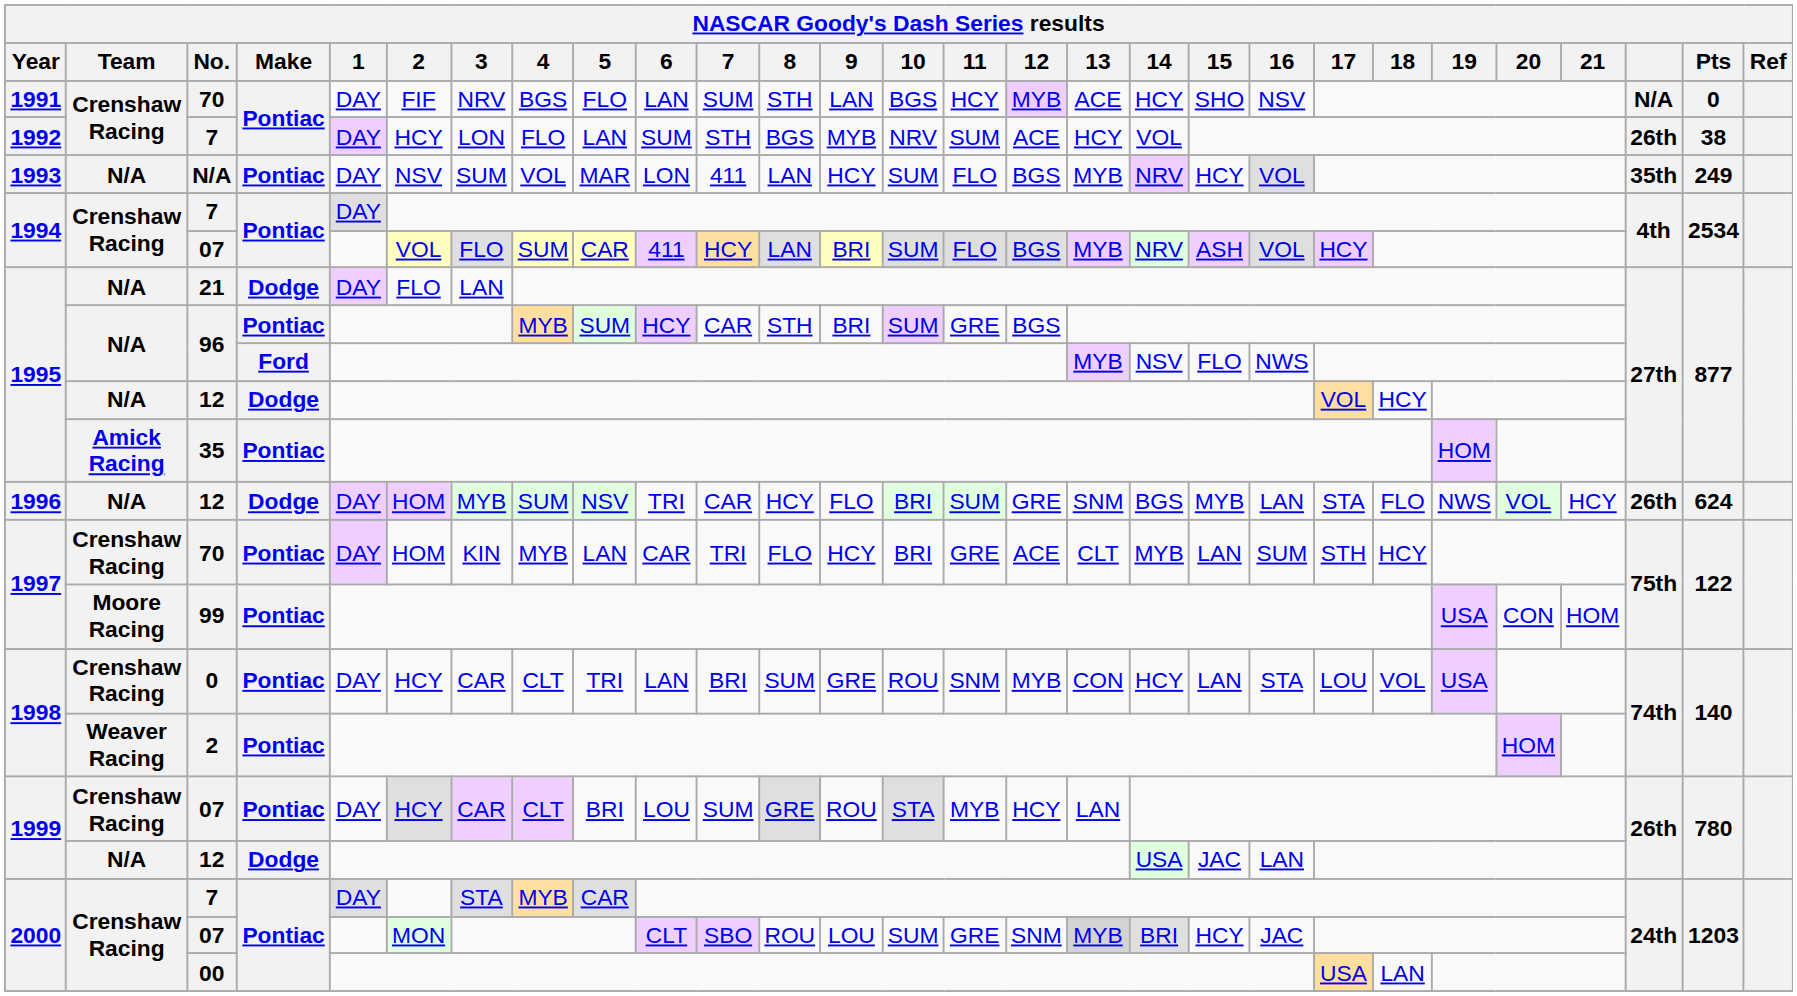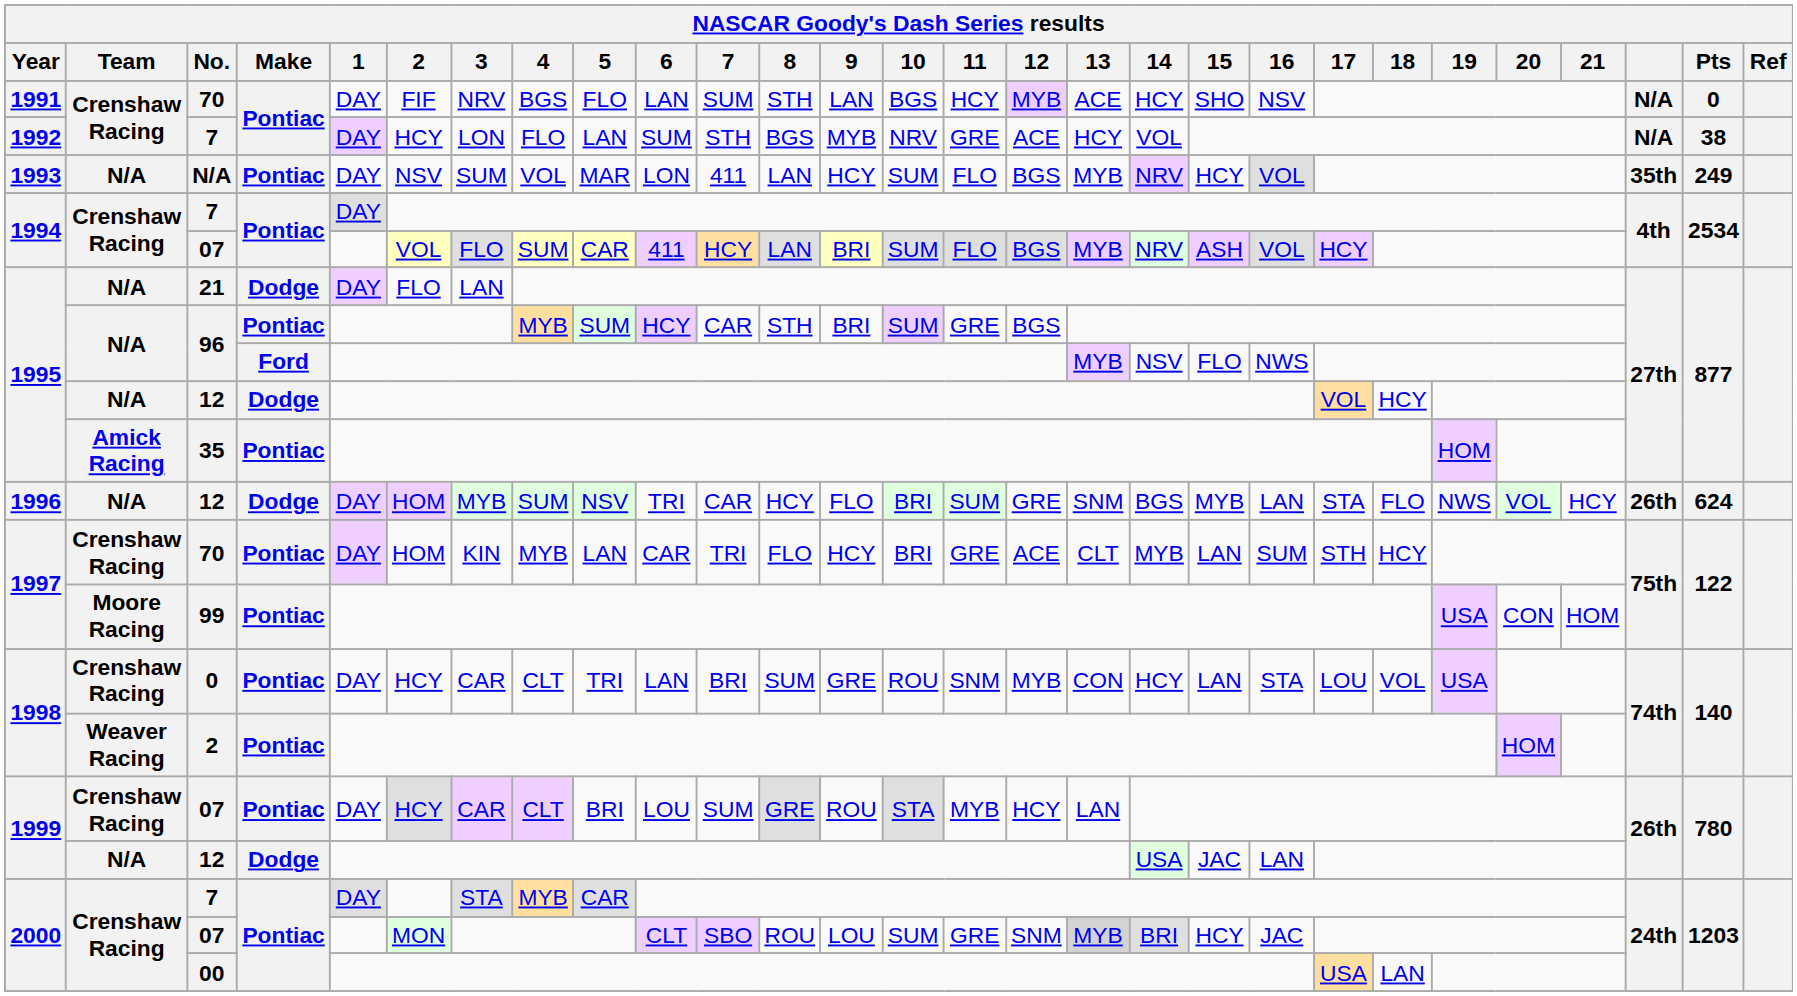 <table class="wikitable" style="text-align:center; font-size:75%">
 <tr>
 <th colspan=32><a href='#'>NASCAR Goody's Dash Series</a> results</th>
 </tr>
 <tr>
 <th>Year</th>
 <th>Team</th>
 <th>No.</th>
 <th>Make</th>
 <th>1</th>
 <th>2</th>
 <th>3</th>
 <th>4</th>
 <th>5</th>
 <th>6</th>
 <th>7</th>
 <th>8</th>
 <th>9</th>
 <th>10</th>
 <th>11</th>
 <th>12</th>
 <th>13</th>
 <th>14</th>
 <th>15</th>
 <th>16</th>
 <th>17</th>
 <th>18</th>
 <th>19</th>
 <th>20</th>
 <th>21</th>
 <th></th>
 <th>Pts</th>
 <th>Ref</th>
 </tr>
 <tr>
 <th><a href='#'>1991</a></th>
 <th rowspan=2>Crenshaw Racing</th>
 <th>70</th>
 <th rowspan=2><a href='#'>Pontiac</a></th>
 <td><a href='#'>DAY</a></td>
 <td><a href='#'>FIF</a></td>
 <td><a href='#'>NRV</a></td>
 <td><a href='#'>BGS</a></td>
 <td><a href='#'>FLO</a></td>
 <td><a href='#'>LAN</a></td>
 <td><a href='#'>SUM</a></td>
 <td><a href='#'>STH</a></td>
 <td><a href='#'>LAN</a></td>
 <td><a href='#'>BGS</a></td>
 <td><a href='#'>HCY</a></td>
 <td style="background:#EFCFFF;"><a href='#'>MYB</a><br></td>
 <td><a href='#'>ACE</a></td>
 <td><a href='#'>HCY</a></td>
 <td><a href='#'>SHO</a></td>
 <td><a href='#'>NSV</a></td>
 <td colspan=5></td>
 <th>N/A</th>
 <th>0</th>
 <th></th>
 </tr>
 <tr>
 <th><a href='#'>1992</a></th>
 <th>7</th>
 <td style="background:#EFCFFF;"><a href='#'>DAY</a><br></td>
 <td><a href='#'>HCY</a></td>
 <td><a href='#'>LON</a></td>
 <td><a href='#'>FLO</a></td>
 <td><a href='#'>LAN</a></td>
 <td><a href='#'>SUM</a></td>
 <td><a href='#'>STH</a></td>
 <td><a href='#'>BGS</a></td>
 <td><a href='#'>MYB</a></td>
 <td><a href='#'>NRV</a></td>
-<td><a href='#'>SUM</a></td>
+<td><a href='#'>GRE</a></td>
 <td><a href='#'>ACE</a></td>
 <td><a href='#'>HCY</a></td>
 <td><a href='#'>VOL</a></td>
 <td colspan=7></td>
-<th>26th</th>
+<th>N/A</th>
 <th>38</th>
 <th></th>
 </tr>
 <tr>
 <th><a href='#'>1993</a></th>
 <th>N/A</th>
 <th>N/A</th>
 <th><a href='#'>Pontiac</a></th>
 <td><a href='#'>DAY</a></td>
 <td><a href='#'>NSV</a></td>
 <td><a href='#'>SUM</a></td>
 <td><a href='#'>VOL</a></td>
 <td><a href='#'>MAR</a></td>
 <td><a href='#'>LON</a></td>
 <td><a href='#'>411</a></td>
 <td><a href='#'>LAN</a></td>
 <td><a href='#'>HCY</a></td>
 <td><a href='#'>SUM</a></td>
 <td><a href='#'>FLO</a></td>
 <td><a href='#'>BGS</a></td>
 <td><a href='#'>MYB</a></td>
 <td style="background:#EFCFFF;"><a href='#'>NRV</a><br></td>
 <td><a href='#'>HCY</a></td>
 <td style="background:#DFDFDF;"><a href='#'>VOL</a><br></td>
 <td colspan=5></td>
 <th>35th</th>
 <th>249</th>
 <th></th>
 </tr>
 <tr>
 <th rowspan=2><a href='#'>1994</a></th>
 <th rowspan=2>Crenshaw Racing</th>
 <th>7</th>
 <th rowspan=2><a href='#'>Pontiac</a></th>
 <td style="background:#DFDFDF;"><a href='#'>DAY</a><br></td>
 <td colspan=20></td>
 <th rowspan=2>4th</th>
 <th rowspan=2>2534</th>
 <th rowspan=2></th>
 </tr>
 <tr>
 <th>07</th>
 <td></td>
 <td style="background:#FFFFBF;"><a href='#'>VOL</a><br></td>
 <td style="background:#DFDFDF;"><a href='#'>FLO</a><br></td>
 <td style="background:#FFFFBF;"><a href='#'>SUM</a><br></td>
 <td style="background:#FFFFBF;"><a href='#'>CAR</a><br></td>
 <td style="background:#EFCFFF;"><a href='#'>411</a><br></td>
 <td style="background:#FFDF9F;"><a href='#'>HCY</a><br></td>
 <td style="background:#DFDFDF;"><a href='#'>LAN</a><br></td>
 <td style="background:#FFFFBF;"><a href='#'>BRI</a><br></td>
 <td style="background:#DFDFDF;"><a href='#'>SUM</a><br></td>
 <td style="background:#DFDFDF;"><a href='#'>FLO</a><br></td>
 <td style="background:#DFDFDF;"><a href='#'>BGS</a><br></td>
 <td style="background:#EFCFFF;"><a href='#'>MYB</a><br></td>
 <td style="background:#DFFFDF;"><a href='#'>NRV</a><br></td>
 <td style="background:#EFCFFF;"><a href='#'>ASH</a><br></td>
 <td style="background:#DFDFDF;"><a href='#'>VOL</a><br></td>
 <td style="background:#EFCFFF;"><a href='#'>HCY</a><br></td>
 <td colspan=4></td>
 </tr>
 <tr>
 <th rowspan=5><a href='#'>1995</a></th>
 <th>N/A</th>
 <th>21</th>
 <th><a href='#'>Dodge</a></th>
 <td style="background:#EFCFFF;"><a href='#'>DAY</a><br></td>
 <td><a href='#'>FLO</a></td>
 <td><a href='#'>LAN</a></td>
 <td colspan=18></td>
 <th rowspan=5>27th</th>
 <th rowspan=5>877</th>
 <th rowspan=5></th>
 </tr>
 <tr>
 <th rowspan=2>N/A</th>
 <th rowspan=2>96</th>
 <th><a href='#'>Pontiac</a></th>
 <td colspan=3></td>
 <td style="background:#FFDF9F;"><a href='#'>MYB</a><br></td>
 <td style="background:#DFFFDF;"><a href='#'>SUM</a><br></td>
 <td style="background:#EFCFFF;"><a href='#'>HCY</a><br></td>
 <td><a href='#'>CAR</a></td>
 <td><a href='#'>STH</a></td>
 <td><a href='#'>BRI</a></td>
 <td style="background:#EFCFFF;"><a href='#'>SUM</a><br></td>
 <td><a href='#'>GRE</a></td>
 <td><a href='#'>BGS</a></td>
 <td colspan=9></td>
 </tr>
 <tr>
 <th><a href='#'>Ford</a></th>
 <td colspan=12></td>
 <td style="background:#EFCFFF;"><a href='#'>MYB</a><br></td>
 <td><a href='#'>NSV</a></td>
 <td><a href='#'>FLO</a></td>
 <td><a href='#'>NWS</a></td>
 <td colspan=5></td>
 </tr>
 <tr>
 <th>N/A</th>
 <th>12</th>
 <th><a href='#'>Dodge</a></th>
 <td colspan=16></td>
 <td style="background:#FFDF9F;"><a href='#'>VOL</a><br></td>
 <td><a href='#'>HCY</a></td>
 <td colspan=3></td>
 </tr>
 <tr>
 <th><a href='#'>Amick Racing</a></th>
 <th>35</th>
 <th><a href='#'>Pontiac</a></th>
 <td colspan=18></td>
 <td style="background:#EFCFFF;"><a href='#'>HOM</a><br></td>
 <td colspan=2></td>
 </tr>
 <tr>
 <th><a href='#'>1996</a></th>
 <th>N/A</th>
 <th>12</th>
 <th><a href='#'>Dodge</a></th>
 <td style="background:#EFCFFF;"><a href='#'>DAY</a><br></td>
 <td style="background:#EFCFFF;"><a href='#'>HOM</a><br></td>
 <td style="background:#DFFFDF;"><a href='#'>MYB</a><br></td>
 <td style="background:#DFFFDF;"><a href='#'>SUM</a><br></td>
 <td style="background:#DFFFDF;"><a href='#'>NSV</a><br></td>
 <td><a href='#'>TRI</a></td>
 <td><a href='#'>CAR</a></td>
 <td><a href='#'>HCY</a></td>
 <td><a href='#'>FLO</a></td>
 <td style="background:#DFFFDF;"><a href='#'>BRI</a><br></td>
 <td style="background:#DFFFDF;"><a href='#'>SUM</a><br></td>
 <td><a href='#'>GRE</a></td>
 <td><a href='#'>SNM</a></td>
 <td><a href='#'>BGS</a></td>
 <td><a href='#'>MYB</a></td>
 <td><a href='#'>LAN</a></td>
 <td><a href='#'>STA</a></td>
 <td><a href='#'>FLO</a></td>
 <td><a href='#'>NWS</a></td>
 <td style="background:#DFFFDF;"><a href='#'>VOL</a><br></td>
 <td><a href='#'>HCY</a></td>
 <th>26th</th>
 <th>624</th>
 <th></th>
 </tr>
 <tr>
 <th rowspan=2><a href='#'>1997</a></th>
 <th>Crenshaw Racing</th>
 <th>70</th>
 <th><a href='#'>Pontiac</a></th>
 <td style="background:#EFCFFF;"><a href='#'>DAY</a><br></td>
 <td><a href='#'>HOM</a></td>
 <td><a href='#'>KIN</a></td>
 <td><a href='#'>MYB</a></td>
 <td><a href='#'>LAN</a></td>
 <td><a href='#'>CAR</a></td>
 <td><a href='#'>TRI</a></td>
 <td><a href='#'>FLO</a></td>
 <td><a href='#'>HCY</a></td>
 <td><a href='#'>BRI</a></td>
 <td><a href='#'>GRE</a></td>
 <td><a href='#'>ACE</a></td>
 <td><a href='#'>CLT</a></td>
 <td><a href='#'>MYB</a></td>
 <td><a href='#'>LAN</a></td>
 <td><a href='#'>SUM</a></td>
 <td><a href='#'>STH</a></td>
 <td><a href='#'>HCY</a></td>
 <td colspan=3></td>
 <th rowspan=2>75th</th>
 <th rowspan=2>122</th>
 <th rowspan=2></th>
 </tr>
 <tr>
 <th>Moore Racing</th>
 <th>99</th>
 <th><a href='#'>Pontiac</a></th>
 <td colspan=18></td>
 <td style="background:#EFCFFF;"><a href='#'>USA</a><br></td>
 <td><a href='#'>CON</a></td>
 <td><a href='#'>HOM</a></td>
 </tr>
 <tr>
 <th rowspan=2><a href='#'>1998</a></th>
 <th>Crenshaw Racing</th>
 <th>0</th>
 <th><a href='#'>Pontiac</a></th>
 <td><a href='#'>DAY</a></td>
 <td><a href='#'>HCY</a></td>
 <td><a href='#'>CAR</a></td>
 <td><a href='#'>CLT</a></td>
 <td><a href='#'>TRI</a></td>
 <td><a href='#'>LAN</a></td>
 <td><a href='#'>BRI</a></td>
 <td><a href='#'>SUM</a></td>
 <td><a href='#'>GRE</a></td>
 <td><a href='#'>ROU</a></td>
 <td><a href='#'>SNM</a></td>
 <td><a href='#'>MYB</a></td>
 <td><a href='#'>CON</a></td>
 <td><a href='#'>HCY</a></td>
 <td><a href='#'>LAN</a></td>
 <td><a href='#'>STA</a></td>
 <td><a href='#'>LOU</a></td>
 <td><a href='#'>VOL</a></td>
 <td style="background:#EFCFFF;"><a href='#'>USA</a><br></td>
 <td colspan=2></td>
 <th rowspan=2>74th</th>
 <th rowspan=2>140</th>
 <th rowspan=2></th>
 </tr>
 <tr>
 <th>Weaver Racing</th>
 <th>2</th>
 <th><a href='#'>Pontiac</a></th>
 <td colspan=19></td>
 <td style="background:#EFCFFF;"><a href='#'>HOM</a><br></td>
 <td></td>
 </tr>
 <tr>
 <th rowspan=2><a href='#'>1999</a></th>
 <th>Crenshaw Racing</th>
 <th>07</th>
 <th><a href='#'>Pontiac</a></th>
 <td><a href='#'>DAY</a></td>
 <td style="background:#DFDFDF;"><a href='#'>HCY</a><br></td>
 <td style="background:#EFCFFF;"><a href='#'>CAR</a><br></td>
 <td style="background:#EFCFFF;"><a href='#'>CLT</a><br></td>
 <td><a href='#'>BRI</a></td>
 <td><a href='#'>LOU</a></td>
 <td><a href='#'>SUM</a></td>
 <td style="background:#DFDFDF;"><a href='#'>GRE</a><br></td>
 <td><a href='#'>ROU</a></td>
 <td style="background:#DFDFDF;"><a href='#'>STA</a><br></td>
 <td><a href='#'>MYB</a></td>
 <td><a href='#'>HCY</a></td>
 <td><a href='#'>LAN</a></td>
 <td colspan=8></td>
 <th rowspan=2>26th</th>
 <th rowspan=2>780</th>
 <th rowspan=2></th>
 </tr>
 <tr>
 <th>N/A</th>
 <th>12</th>
 <th><a href='#'>Dodge</a></th>
 <td colspan=13></td>
 <td style="background:#DFFFDF;"><a href='#'>USA</a><br></td>
 <td><a href='#'>JAC</a></td>
 <td><a href='#'>LAN</a></td>
 <td colspan=5></td>
 </tr>
 <tr>
 <th rowspan=3><a href='#'>2000</a></th>
 <th rowspan=3>Crenshaw Racing</th>
 <th>7</th>
 <th rowspan=3><a href='#'>Pontiac</a></th>
 <td style="background:#DFDFDF;"><a href='#'>DAY</a><br></td>
 <td></td>
 <td style="background:#DFDFDF;"><a href='#'>STA</a><br></td>
 <td style="background:#FFDF9F;"><a href='#'>MYB</a><br></td>
 <td style="background:#DFDFDF;"><a href='#'>CAR</a><br></td>
 <td colspan=16></td>
 <th rowspan=3>24th</th>
 <th rowspan=3>1203</th>
 <th rowspan=3></th>
 </tr>
 <tr>
 <th>07</th>
 <td></td>
 <td style="background:#DFFFDF;"><a href='#'>MON</a><br></td>
 <td colspan=3></td>
 <td style="background:#EFCFFF;"><a href='#'>CLT</a><br></td>
 <td style="background:#EFCFFF;"><a href='#'>SBO</a><br></td>
 <td><a href='#'>ROU</a></td>
 <td><a href='#'>LOU</a></td>
 <td><a href='#'>SUM</a></td>
 <td><a href='#'>GRE</a></td>
 <td><a href='#'>SNM</a></td>
 <td style="background: lightgrey;"><a href='#'>MYB</a></td>
 <td style="background:#DFDFDF;"><a href='#'>BRI</a><br></td>
 <td><a href='#'>HCY</a></td>
 <td><a href='#'>JAC</a></td>
 <td colspan=5></td>
 </tr>
 <tr>
 <th>00</th>
 <td colspan=16></td>
 <td style="background:#FFDF9F;"><a href='#'>USA</a><br></td>
 <td><a href='#'>LAN</a></td>
 <td colspan=3></td>
 </tr>
 </table>
